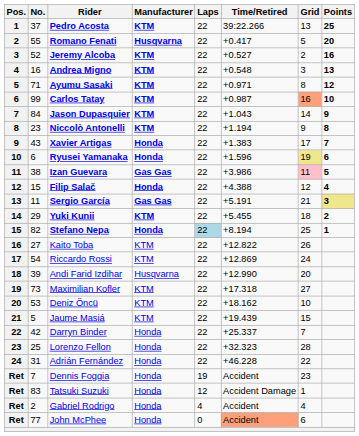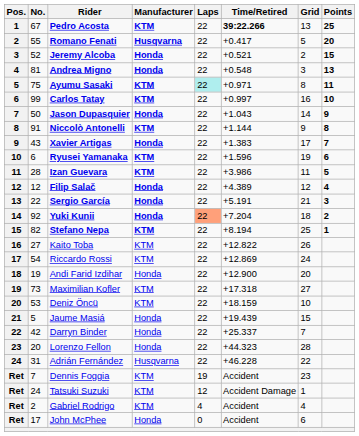 <table class="wikitable" style="font-size:85%;">
 <tr>
 <th>Pos.</th>
 <th>No.</th>
 <th>Rider</th>
 <th>Manufacturer</th>
 <th>Laps</th>
 <th>Time/Retired</th>
 <th>Grid</th>
 <th>Points</th>
 </tr>
 <tr>
 <th>1</th>
-<td>37</td>
+<td>67</td>
 <td> <strong><a href='#'>Pedro Acosta</a></strong></td>
 <td><strong><a href='#'>KTM</a></strong></td>
 <td>22</td>
-<td>39:22.266</td>
+<td><strong>39:22.266</strong></td>
 <td>13</td>
 <td><strong>25</strong></td>
 </tr>
 <tr>
 <th>2</th>
 <td>55</td>
 <td> <strong><a href='#'>Romano Fenati</a></strong></td>
 <td><strong><a href='#'>Husqvarna</a></strong></td>
 <td>22</td>
 <td>+0.417</td>
 <td>5</td>
 <td><strong>20</strong></td>
 </tr>
 <tr>
 <th>3</th>
 <td>52</td>
 <td> <strong><a href='#'>Jeremy Alcoba</a></strong></td>
-<td><strong><a href='#'>KTM</a></strong></td>
+<td><strong><a href='#'>Honda</a></strong></td>
 <td>22</td>
-<td>+0.527</td>
+<td>+0.521</td>
 <td>2</td>
-<td><strong>16</strong></td>
+<td><strong>15</strong></td>
 </tr>
 <tr>
 <th>4</th>
-<td>16</td>
+<td>81</td>
 <td> <strong><a href='#'>Andrea Migno</a></strong></td>
-<td><strong><a href='#'>KTM</a></strong></td>
+<td><strong><a href='#'>Honda</a></strong></td>
 <td>22</td>
 <td>+0.548</td>
 <td>3</td>
 <td><strong>13</strong></td>
 </tr>
 <tr>
 <th>5</th>
-<td>71</td>
+<td>75</td>
 <td> <strong><a href='#'>Ayumu Sasaki</a></strong></td>
 <td><strong><a href='#'>KTM</a></strong></td>
-<td>22</td>
+<td style="background: paleturquoise;">22</td>
 <td>+0.971</td>
 <td>8</td>
-<td><strong>12</strong></td>
+<td><strong>11</strong></td>
 </tr>
 <tr>
 <th>6</th>
 <td>99</td>
 <td> <strong><a href='#'>Carlos Tatay</a></strong></td>
 <td><strong><a href='#'>KTM</a></strong></td>
 <td>22</td>
-<td>+0.987</td>
-<td style="background: lightsalmon;">16</td>
+<td>+0.997</td>
+<td>16</td>
 <td><strong>10</strong></td>
 </tr>
 <tr>
 <th>7</th>
-<td>84</td>
+<td>50</td>
 <td> <strong><a href='#'>Jason Dupasquier</a></strong></td>
-<td><strong><a href='#'>KTM</a></strong></td>
+<td><strong><a href='#'>Honda</a></strong></td>
 <td>22</td>
 <td>+1.043</td>
 <td>14</td>
 <td><strong>9</strong></td>
 </tr>
 <tr>
 <th>8</th>
-<td>23</td>
+<td>91</td>
 <td> <strong><a href='#'>Niccolò Antonelli</a></strong></td>
 <td><strong><a href='#'>KTM</a></strong></td>
 <td>22</td>
-<td>+1.194</td>
+<td>+1.144</td>
 <td>9</td>
 <td><strong>8</strong></td>
 </tr>
 <tr>
 <th>9</th>
 <td>43</td>
 <td> <strong><a href='#'>Xavier Artigas</a></strong></td>
 <td><strong><a href='#'>Honda</a></strong></td>
 <td>22</td>
 <td>+1.383</td>
 <td>17</td>
 <td><strong>7</strong></td>
 </tr>
 <tr>
 <th>10</th>
 <td>6</td>
 <td> <strong><a href='#'>Ryusei Yamanaka</a></strong></td>
-<td><strong><a href='#'>Honda</a></strong></td>
+<td><strong><a href='#'>KTM</a></strong></td>
 <td>22</td>
 <td>+1.596</td>
-<td style="background: khaki;">19</td>
+<td>19</td>
 <td><strong>6</strong></td>
 </tr>
 <tr>
 <th>11</th>
-<td>38</td>
+<td>28</td>
 <td> <strong><a href='#'>Izan Guevara</a></strong></td>
-<td><strong><a href='#'>Gas Gas</a></strong></td>
+<td><strong><a href='#'>KTM</a></strong></td>
 <td>22</td>
 <td>+3.986</td>
-<td style="background: pink;">11</td>
+<td>11</td>
 <td><strong>5</strong></td>
 </tr>
 <tr>
 <th>12</th>
-<td>15</td>
+<td>12</td>
 <td> <strong><a href='#'>Filip Salač</a></strong></td>
 <td><strong><a href='#'>Honda</a></strong></td>
 <td>22</td>
-<td>+4.388</td>
+<td>+4.389</td>
 <td>12</td>
 <td><strong>4</strong></td>
 </tr>
 <tr>
 <th>13</th>
-<td>11</td>
+<td>22</td>
 <td> <strong><a href='#'>Sergio García</a></strong></td>
-<td><strong><a href='#'>Gas Gas</a></strong></td>
+<td><strong><a href='#'>Honda</a></strong></td>
 <td>22</td>
 <td>+5.191</td>
 <td>21</td>
-<td style="background: khaki;"><strong>3</strong></td>
+<td><strong>3</strong></td>
 </tr>
 <tr>
 <th>14</th>
-<td>29</td>
+<td>92</td>
 <td> <strong><a href='#'>Yuki Kunii</a></strong></td>
-<td><strong><a href='#'>KTM</a></strong></td>
-<td>22</td>
-<td>+5.455</td>
+<td><strong><a href='#'>Honda</a></strong></td>
+<td style="background: lightsalmon;">22</td>
+<td>+7.204</td>
 <td>18</td>
 <td><strong>2</strong></td>
 </tr>
 <tr>
 <th>15</th>
 <td>82</td>
 <td> <strong><a href='#'>Stefano Nepa</a></strong></td>
-<td><strong><a href='#'>Honda</a></strong></td>
-<td style="background: lightblue;">22</td>
+<td><strong><a href='#'>KTM</a></strong></td>
+<td>22</td>
 <td>+8.194</td>
 <td>25</td>
 <td><strong>1</strong></td>
 </tr>
 <tr>
 <th>16</th>
 <td>27</td>
 <td> <a href='#'>Kaito Toba</a></td>
 <td><a href='#'>KTM</a></td>
 <td>22</td>
 <td>+12.822</td>
 <td>26</td>
 <td></td>
 </tr>
 <tr>
 <th>17</th>
 <td>54</td>
 <td> <a href='#'>Riccardo Rossi</a></td>
 <td><a href='#'>KTM</a></td>
 <td>22</td>
 <td>+12.869</td>
 <td>24</td>
 <td></td>
 </tr>
 <tr>
 <th>18</th>
-<td>39</td>
+<td>19</td>
 <td> <a href='#'>Andi Farid Izdihar</a></td>
-<td><a href='#'>Husqvarna</a></td>
+<td><a href='#'>Honda</a></td>
 <td>22</td>
-<td>+12.990</td>
+<td>+12.900</td>
 <td>20</td>
 <td></td>
 </tr>
 <tr>
 <th>19</th>
 <td>73</td>
 <td> <a href='#'>Maximilian Kofler</a></td>
 <td><a href='#'>KTM</a></td>
 <td>22</td>
 <td>+17.318</td>
 <td>27</td>
 <td></td>
 </tr>
 <tr>
 <th>20</th>
 <td>53</td>
 <td> <a href='#'>Deniz Öncü</a></td>
 <td><a href='#'>KTM</a></td>
 <td>22</td>
-<td>+18.162</td>
+<td>+18.159</td>
 <td>10</td>
 <td></td>
 </tr>
 <tr>
 <th>21</th>
 <td>5</td>
 <td> <a href='#'>Jaume Masiá</a></td>
-<td><a href='#'>KTM</a></td>
+<td><a href='#'>Honda</a></td>
 <td>22</td>
 <td>+19.439</td>
 <td>15</td>
 <td></td>
 </tr>
 <tr>
 <th>22</th>
 <td>42</td>
 <td> <a href='#'>Darryn Binder</a></td>
 <td><a href='#'>Honda</a></td>
 <td>22</td>
 <td>+25.337</td>
 <td>7</td>
 <td></td>
 </tr>
 <tr>
 <th>23</th>
-<td>25</td>
+<td>20</td>
 <td> <a href='#'>Lorenzo Fellon</a></td>
 <td><a href='#'>Honda</a></td>
 <td>22</td>
-<td>+32.323</td>
+<td>+44.323</td>
 <td>28</td>
 <td></td>
 </tr>
 <tr>
 <th>24</th>
 <td>31</td>
 <td> <a href='#'>Adrián Fernández</a></td>
-<td><a href='#'>Honda</a></td>
+<td><a href='#'>Husqvarna</a></td>
 <td>22</td>
 <td>+46.228</td>
 <td>22</td>
 <td></td>
 </tr>
 <tr>
 <th>Ret</th>
 <td>7</td>
 <td> <a href='#'>Dennis Foggia</a></td>
-<td><a href='#'>Honda</a></td>
+<td><a href='#'>KTM</a></td>
 <td>19</td>
 <td>Accident</td>
 <td>23</td>
 <td></td>
 </tr>
 <tr>
 <th>Ret</th>
-<td>83</td>
+<td>24</td>
 <td> <a href='#'>Tatsuki Suzuki</a></td>
-<td><a href='#'>Honda</a></td>
+<td><a href='#'>KTM</a></td>
 <td>12</td>
 <td>Accident Damage</td>
 <td>1</td>
 <td></td>
 </tr>
 <tr>
 <th>Ret</th>
 <td>2</td>
 <td> <a href='#'>Gabriel Rodrigo</a></td>
-<td><a href='#'>Honda</a></td>
+<td><a href='#'>KTM</a></td>
 <td>4</td>
 <td>Accident</td>
 <td>4</td>
 <td></td>
 </tr>
 <tr>
 <th>Ret</th>
-<td>77</td>
+<td>17</td>
 <td> <a href='#'>John McPhee</a></td>
 <td><a href='#'>Honda</a></td>
 <td>0</td>
-<td style="background: lightsalmon;">Accident</td>
+<td>Accident</td>
 <td>6</td>
 <td></td>
 </tr>
 <tr>
 <th colspan=8></th>
 </tr>
 </table>
